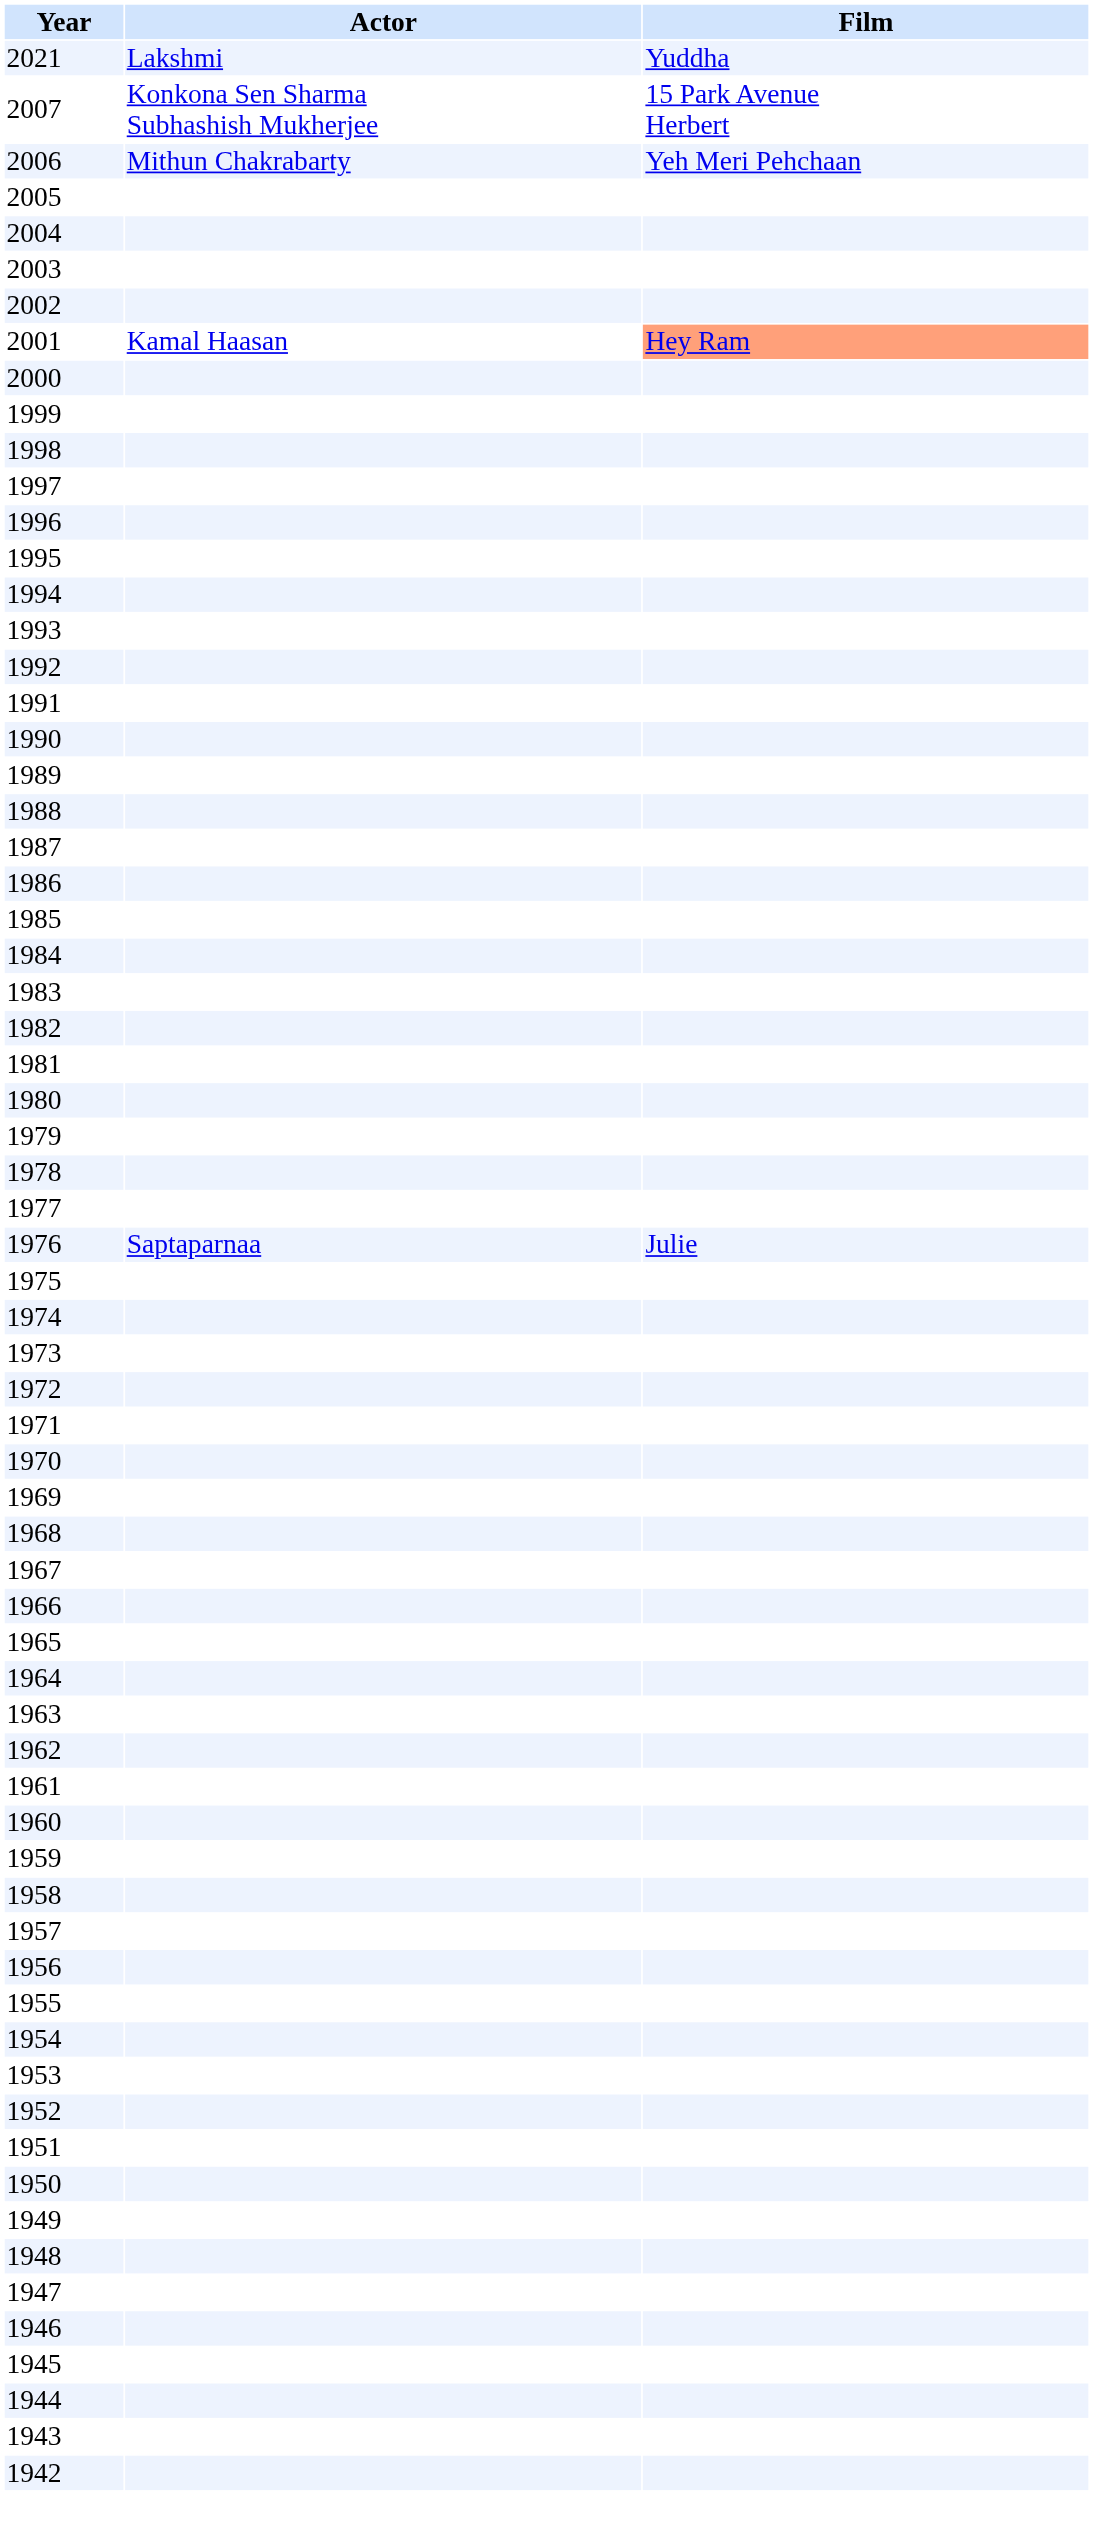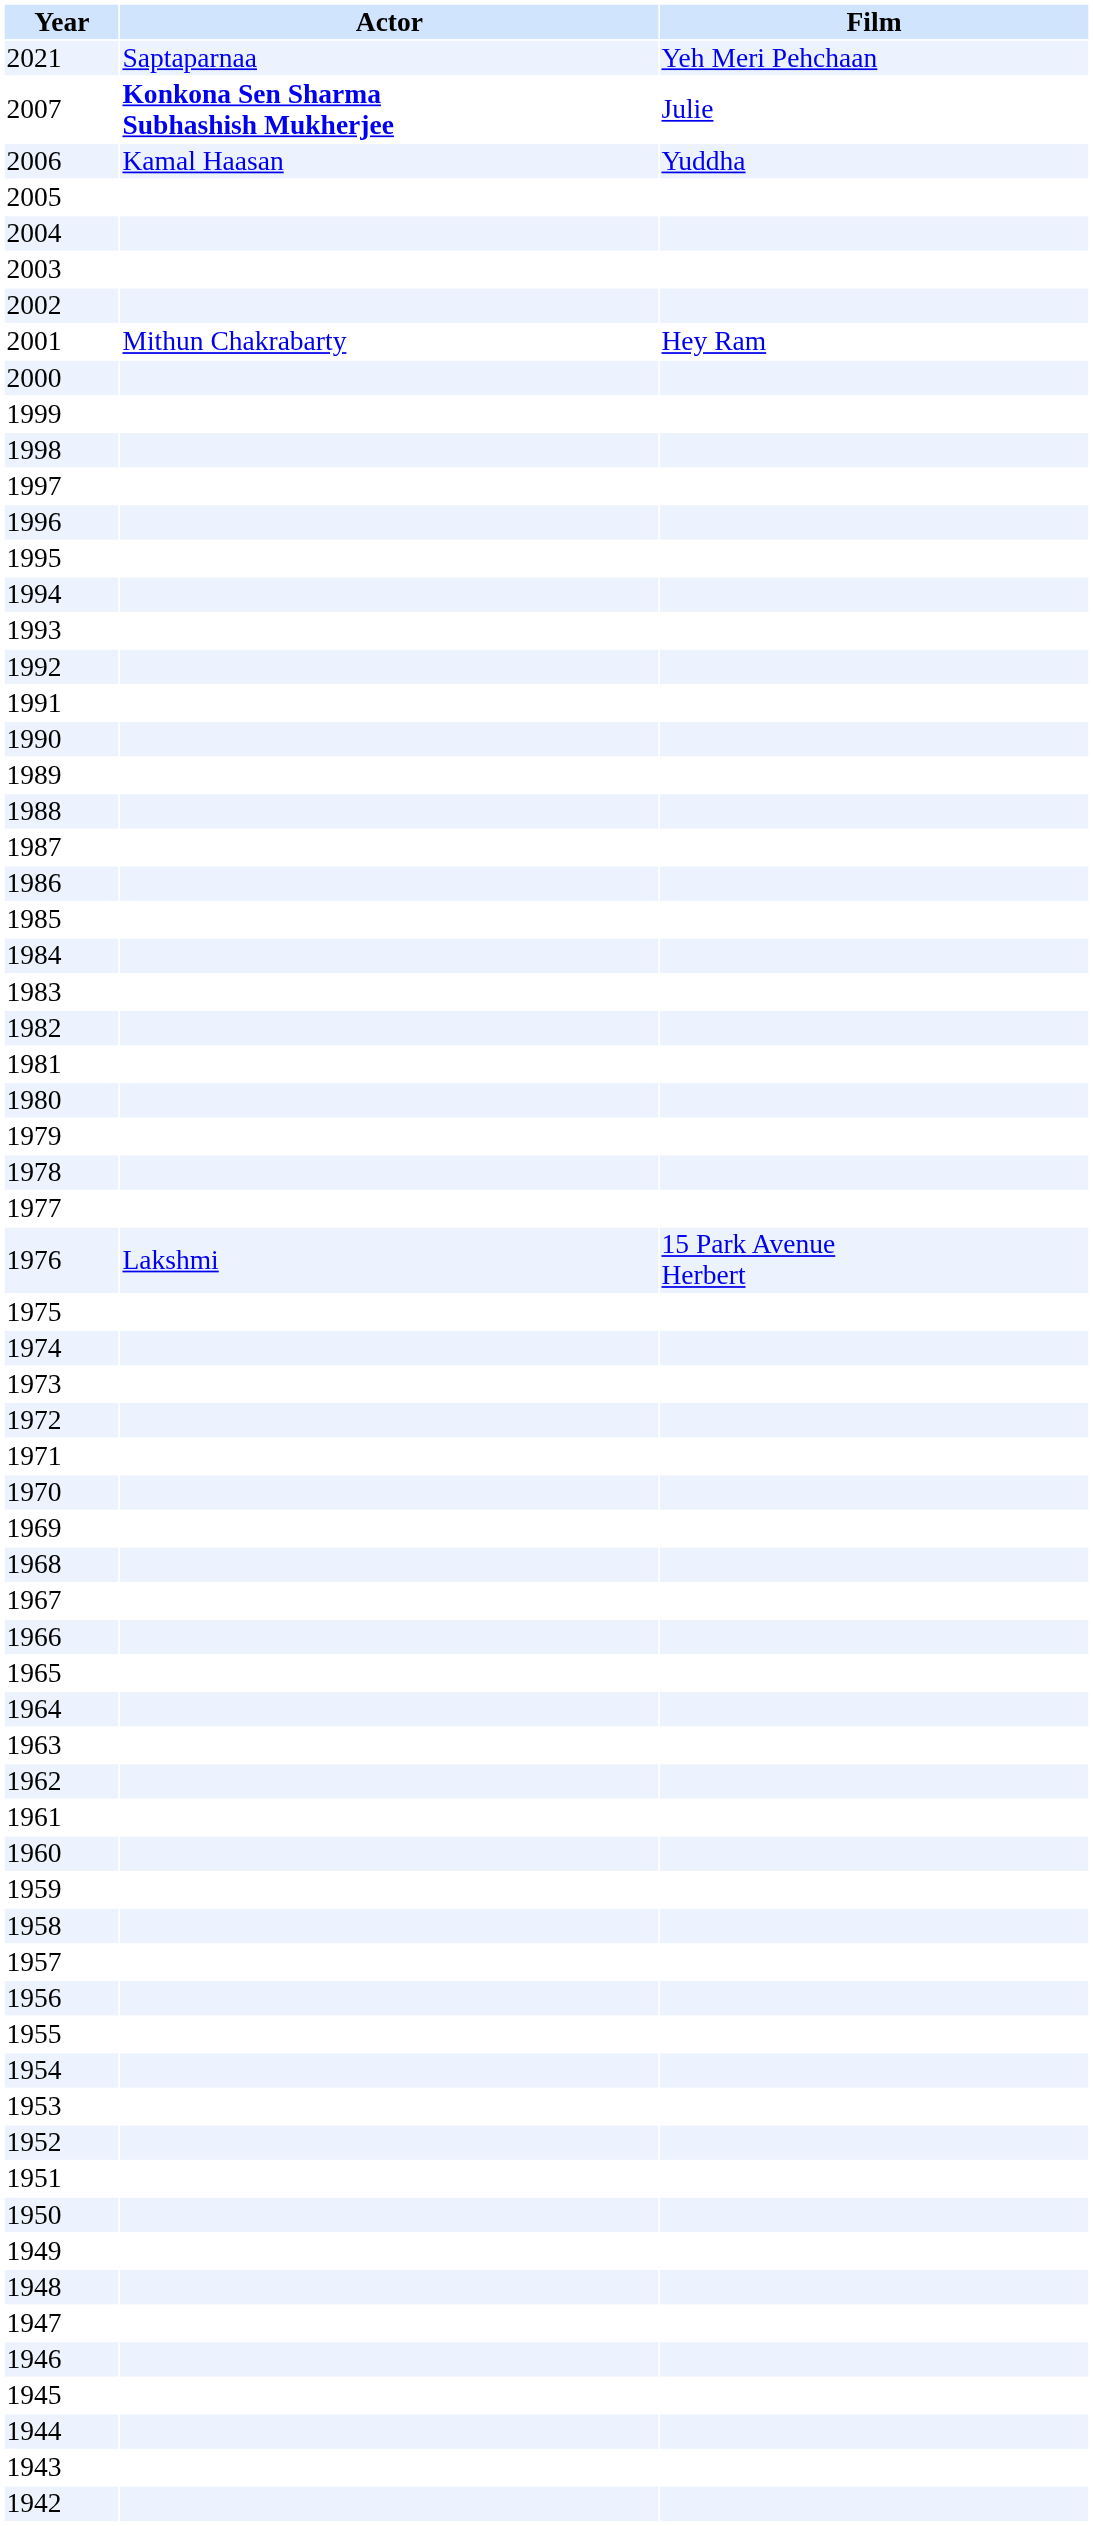 <table cellspacing="1" cellpadding="1" border="0" width="50%">
 <tr bgcolor="#d1e4fd">
 <th>Year</th>
 <th>Actor</th>
 <th>Film</th>
 </tr>
 <tr bgcolor=#edf3fe>
 <td>2021</td>
-<td><a href='#'>Lakshmi</a></td>
-<td><a href='#'>Yuddha</a></td>
+<td><a href='#'>Saptaparnaa</a></td>
+<td><a href='#'>Yeh Meri Pehchaan</a></td>
 </tr>
 <tr>
 <td>2007</td>
-<td><a href='#'>Konkona Sen Sharma</a> <br> <a href='#'>Subhashish Mukherjee</a></td>
-<td><a href='#'>15 Park Avenue</a> <br><a href='#'>Herbert</a></td>
+<td><strong><a href='#'>Konkona Sen Sharma</a> <br> <a href='#'>Subhashish Mukherjee</a></strong></td>
+<td><a href='#'>Julie</a></td>
 </tr>
 <tr bgcolor=#edf3fe>
 <td>2006</td>
-<td><a href='#'>Mithun Chakrabarty</a></td>
-<td><a href='#'>Yeh Meri Pehchaan</a></td>
+<td><a href='#'>Kamal Haasan</a></td>
+<td><a href='#'>Yuddha</a></td>
 </tr>
 <tr>
 <td>2005</td>
 <td></td>
 <td></td>
 </tr>
 <tr bgcolor=#edf3fe>
 <td>2004</td>
 <td></td>
 <td></td>
 </tr>
 <tr>
 <td>2003</td>
 <td></td>
 <td></td>
 </tr>
 <tr bgcolor=#edf3fe>
 <td>2002</td>
 <td></td>
 <td></td>
 </tr>
 <tr>
 <td>2001</td>
-<td><a href='#'>Kamal Haasan</a></td>
-<td style="background: lightsalmon;"><a href='#'>Hey Ram</a></td>
+<td><a href='#'>Mithun Chakrabarty</a></td>
+<td><a href='#'>Hey Ram</a></td>
 </tr>
 <tr bgcolor=#edf3fe>
 <td>2000</td>
 <td></td>
 <td></td>
 </tr>
 <tr>
 <td>1999</td>
 <td></td>
 <td></td>
 </tr>
 <tr bgcolor=#edf3fe>
 <td>1998</td>
 <td></td>
 <td></td>
 </tr>
 <tr>
 <td>1997</td>
 <td></td>
 <td></td>
 </tr>
 <tr bgcolor=#edf3fe>
 <td>1996</td>
 <td></td>
 <td></td>
 </tr>
 <tr>
 <td>1995</td>
 <td></td>
 <td></td>
 </tr>
 <tr bgcolor=#edf3fe>
 <td>1994</td>
 <td></td>
 <td></td>
 </tr>
 <tr>
 <td>1993</td>
 <td></td>
 <td></td>
 </tr>
 <tr bgcolor=#edf3fe>
 <td>1992</td>
 <td></td>
 <td></td>
 </tr>
 <tr>
 <td>1991</td>
 <td></td>
 <td></td>
 </tr>
 <tr bgcolor=#edf3fe>
 <td>1990</td>
 <td></td>
 <td></td>
 </tr>
 <tr>
 <td>1989</td>
 <td></td>
 <td></td>
 </tr>
 <tr bgcolor=#edf3fe>
 <td>1988</td>
 <td></td>
 <td></td>
 </tr>
 <tr>
 <td>1987</td>
 <td></td>
 <td></td>
 </tr>
 <tr bgcolor=#edf3fe>
 <td>1986</td>
 <td></td>
 <td></td>
 </tr>
 <tr>
 <td>1985</td>
 <td></td>
 <td></td>
 </tr>
 <tr bgcolor=#edf3fe>
 <td>1984</td>
 <td></td>
 <td></td>
 </tr>
 <tr>
 <td>1983</td>
 <td></td>
 <td></td>
 </tr>
 <tr bgcolor=#edf3fe>
 <td>1982</td>
 <td></td>
 <td></td>
 </tr>
 <tr>
 <td>1981</td>
 <td></td>
 <td></td>
 </tr>
 <tr bgcolor=#edf3fe>
 <td>1980</td>
 <td></td>
 <td></td>
 </tr>
 <tr>
 <td>1979</td>
 <td></td>
 <td></td>
 </tr>
 <tr bgcolor=#edf3fe>
 <td>1978</td>
 <td></td>
 <td></td>
 </tr>
 <tr>
 <td>1977</td>
 <td></td>
 <td></td>
 </tr>
 <tr bgcolor=#edf3fe>
 <td>1976</td>
-<td><a href='#'>Saptaparnaa</a></td>
-<td><a href='#'>Julie</a></td>
+<td><a href='#'>Lakshmi</a></td>
+<td><a href='#'>15 Park Avenue</a> <br><a href='#'>Herbert</a></td>
 </tr>
 <tr>
 <td>1975</td>
 <td></td>
 <td></td>
 </tr>
 <tr bgcolor=#edf3fe>
 <td>1974</td>
 <td></td>
 <td></td>
 </tr>
 <tr>
 <td>1973</td>
 <td></td>
 <td></td>
 </tr>
 <tr bgcolor=#edf3fe>
 <td>1972</td>
 <td></td>
 <td></td>
 </tr>
 <tr>
 <td>1971</td>
 <td></td>
 <td></td>
 </tr>
 <tr bgcolor=#edf3fe>
 <td>1970</td>
 <td></td>
 <td></td>
 </tr>
 <tr>
 <td>1969</td>
 <td></td>
 <td></td>
 </tr>
 <tr bgcolor=#edf3fe>
 <td>1968</td>
 <td></td>
 <td></td>
 </tr>
 <tr>
 <td>1967</td>
 <td></td>
 <td></td>
 </tr>
 <tr bgcolor=#edf3fe>
 <td>1966</td>
 <td></td>
 <td></td>
 </tr>
 <tr>
 <td>1965</td>
 <td></td>
 <td></td>
 </tr>
 <tr bgcolor=#edf3fe>
 <td>1964</td>
 <td></td>
 <td></td>
 </tr>
 <tr>
 <td>1963</td>
 <td></td>
 <td></td>
 </tr>
 <tr bgcolor=#edf3fe>
 <td>1962</td>
 <td></td>
 <td></td>
 </tr>
 <tr>
 <td>1961</td>
 <td></td>
 <td></td>
 </tr>
 <tr bgcolor=#edf3fe>
 <td>1960</td>
 <td></td>
 <td></td>
 </tr>
 <tr>
 <td>1959</td>
 <td></td>
 <td></td>
 </tr>
 <tr bgcolor=#edf3fe>
 <td>1958</td>
 <td></td>
 <td></td>
 </tr>
 <tr>
 <td>1957</td>
 <td></td>
 <td></td>
 </tr>
 <tr bgcolor=#edf3fe>
 <td>1956</td>
 <td></td>
 <td></td>
 </tr>
 <tr>
 <td>1955</td>
 <td></td>
 <td></td>
 </tr>
 <tr bgcolor=#edf3fe>
 <td>1954</td>
 <td></td>
 <td></td>
 </tr>
 <tr>
 <td>1953</td>
 <td></td>
 <td></td>
 </tr>
 <tr bgcolor=#edf3fe>
 <td>1952</td>
 <td></td>
 <td></td>
 </tr>
 <tr>
 <td>1951</td>
 <td></td>
 <td></td>
 </tr>
 <tr bgcolor=#edf3fe>
 <td>1950</td>
 <td></td>
 <td></td>
 </tr>
 <tr>
 <td>1949</td>
 <td></td>
 <td></td>
 </tr>
 <tr bgcolor=#edf3fe>
 <td>1948</td>
 <td></td>
 <td></td>
 </tr>
 <tr>
 <td>1947</td>
 <td></td>
 <td></td>
 </tr>
 <tr bgcolor=#edf3fe>
 <td>1946</td>
 <td></td>
 <td></td>
 </tr>
 <tr>
 <td>1945</td>
 <td></td>
 <td></td>
 </tr>
 <tr bgcolor=#edf3fe>
 <td>1944</td>
 <td></td>
 <td></td>
 </tr>
 <tr>
 <td>1943</td>
 <td></td>
 <td></td>
 </tr>
 <tr bgcolor=#edf3fe>
 <td>1942</td>
 <td></td>
 <td></td>
 </tr>
 </table>
